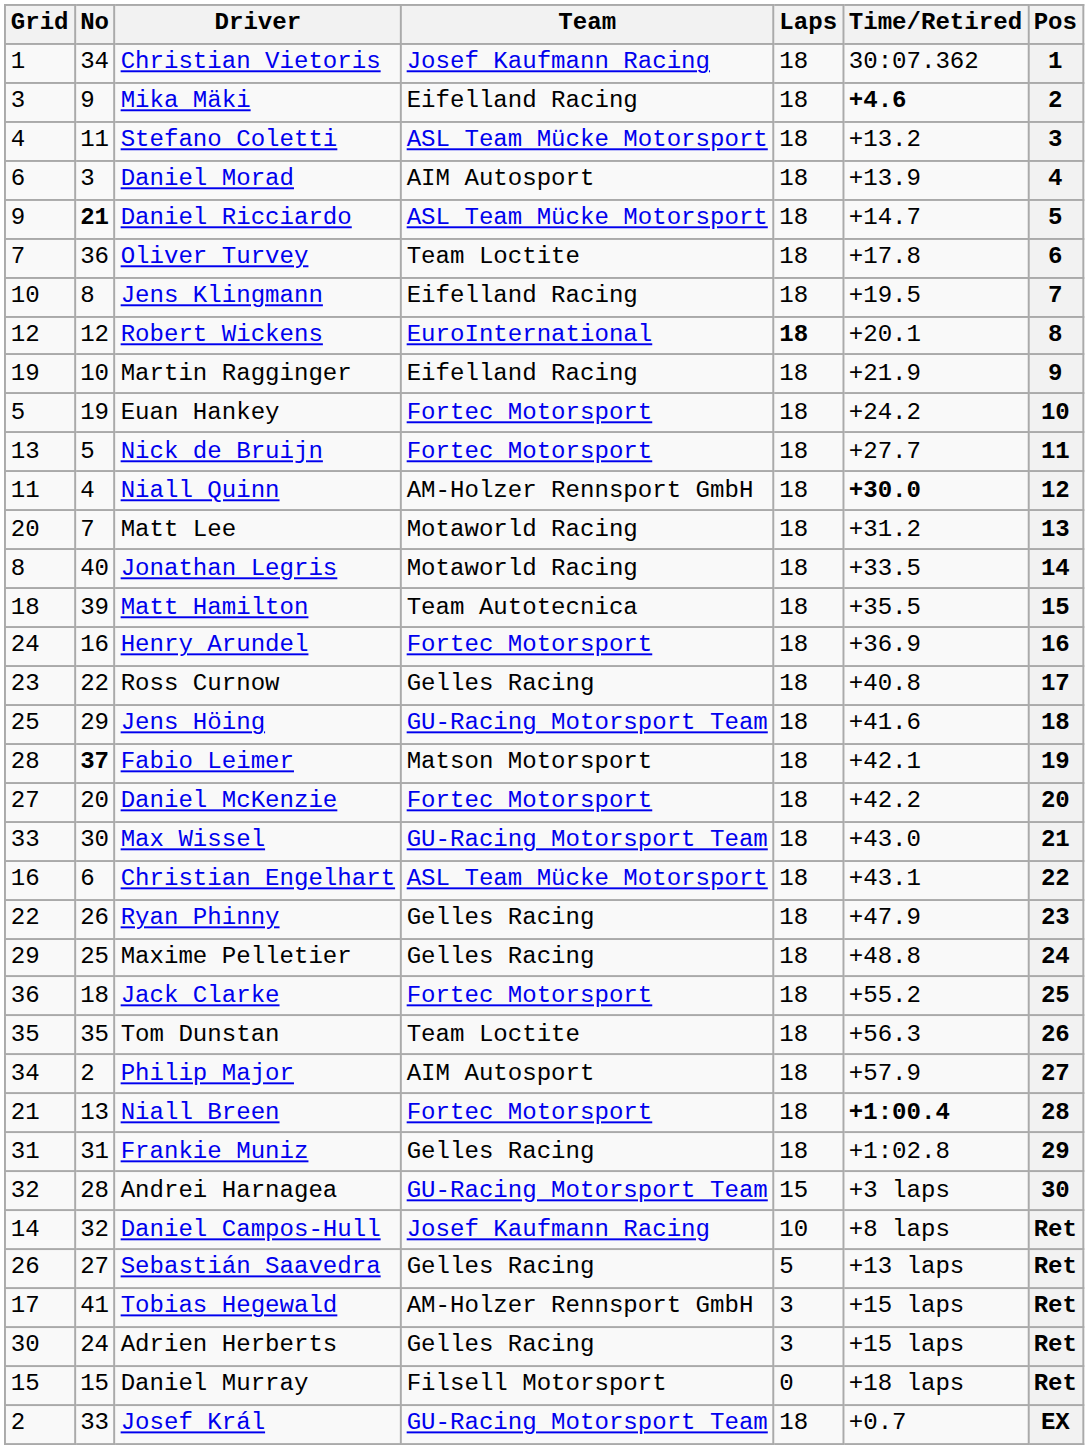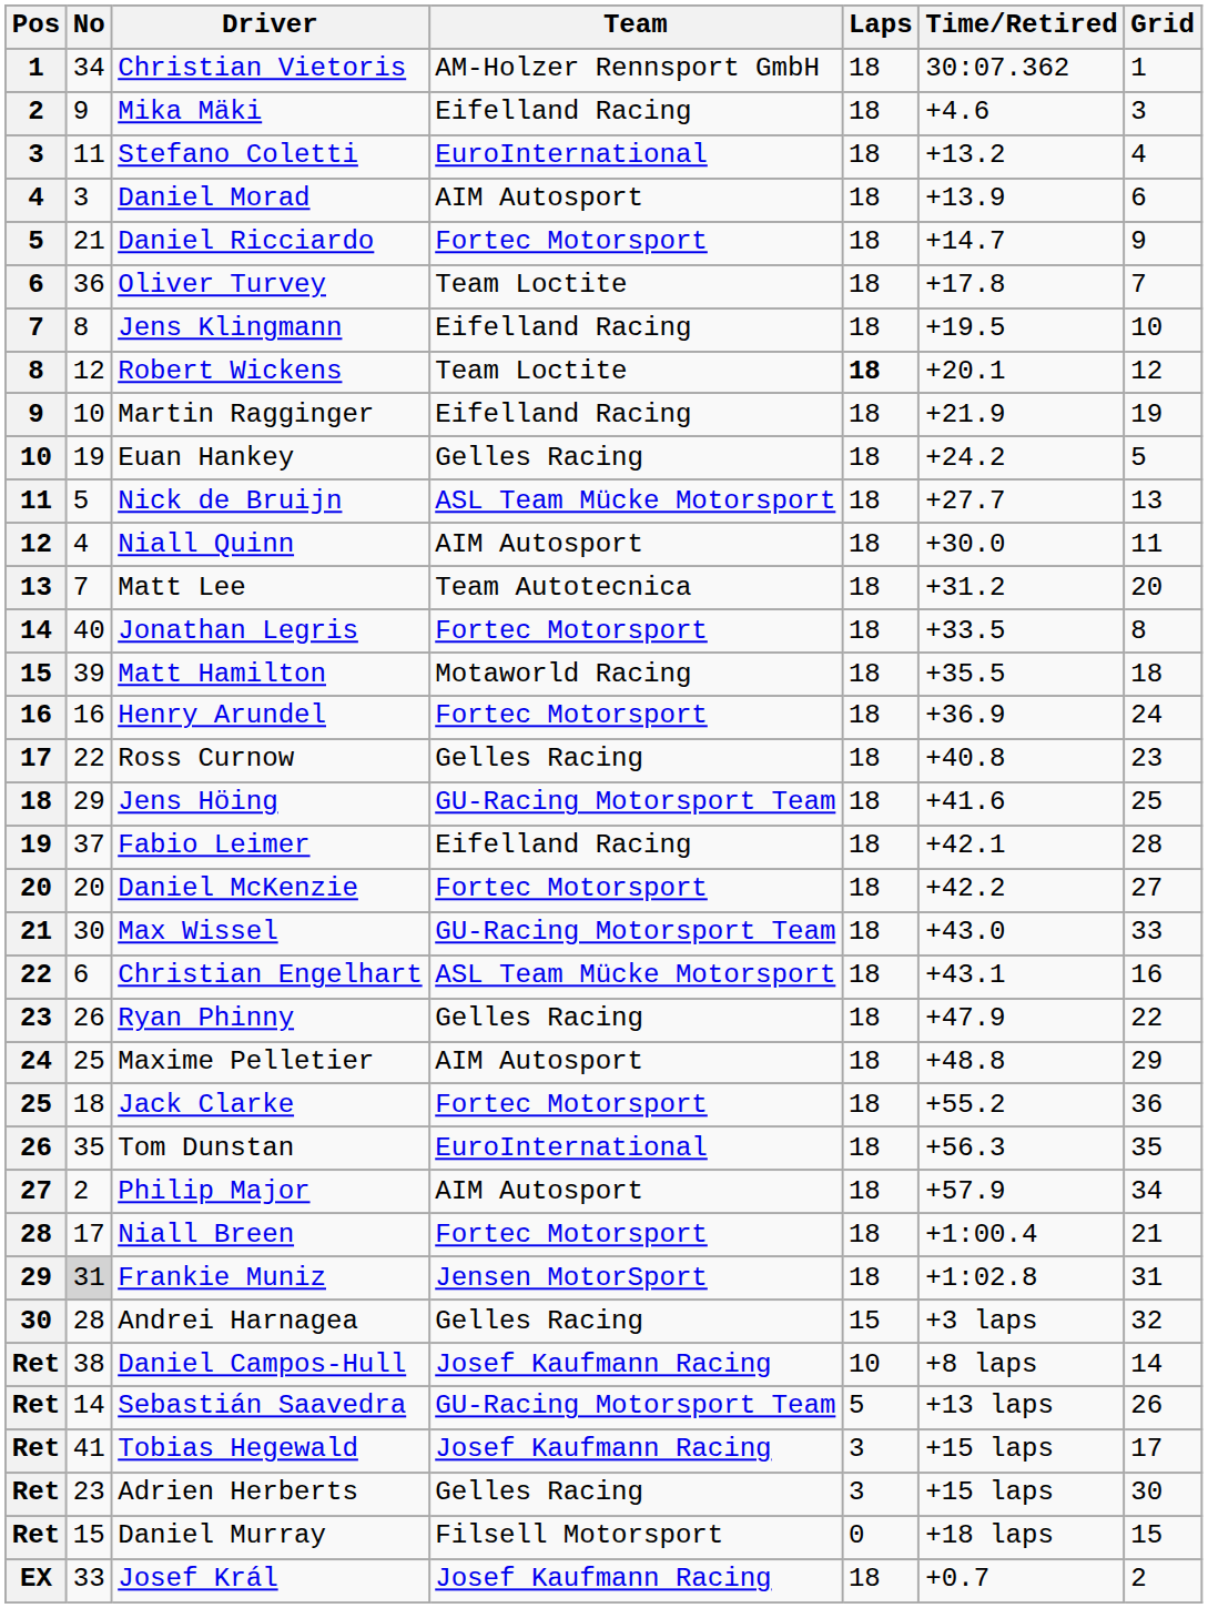 <table class="wikitable" style="font-size: 95%;">
 <tr>
-<th>Grid</th>
+<th>Pos</th>
 <th>No</th>
 <th>Driver</th>
 <th>Team</th>
 <th>Laps</th>
 <th>Time/Retired</th>
-<th>Pos</th>
+<th>Grid</th>
 </tr>
 <tr>
-<td>1</td>
+<th>1</th>
 <td>34</td>
 <td> <a href='#'>Christian Vietoris</a></td>
-<td><a href='#'>Josef Kaufmann Racing</a></td>
+<td>AM-Holzer Rennsport GmbH</td>
 <td>18</td>
 <td>30:07.362</td>
-<th>1</th>
+<td>1</td>
 </tr>
 <tr>
-<td>3</td>
+<th>2</th>
 <td>9</td>
 <td> <a href='#'>Mika Mäki</a></td>
 <td>Eifelland Racing</td>
 <td>18</td>
-<td><strong>+4.6</strong></td>
-<th>2</th>
+<td>+4.6</td>
+<td>3</td>
 </tr>
 <tr>
-<td>4</td>
+<th>3</th>
 <td>11</td>
 <td> <a href='#'>Stefano Coletti</a></td>
-<td><a href='#'>ASL Team Mücke Motorsport</a></td>
+<td><a href='#'>EuroInternational</a></td>
 <td>18</td>
 <td>+13.2</td>
-<th>3</th>
+<td>4</td>
 </tr>
 <tr>
-<td>6</td>
+<th>4</th>
 <td>3</td>
 <td> <a href='#'>Daniel Morad</a></td>
 <td>AIM Autosport</td>
 <td>18</td>
 <td>+13.9</td>
-<th>4</th>
+<td>6</td>
 </tr>
 <tr>
-<td>9</td>
-<td><strong>21</strong></td>
+<th>5</th>
+<td>21</td>
 <td> <a href='#'>Daniel Ricciardo</a></td>
-<td><a href='#'>ASL Team Mücke Motorsport</a></td>
+<td><a href='#'>Fortec Motorsport</a></td>
 <td>18</td>
 <td>+14.7</td>
-<th>5</th>
+<td>9</td>
 </tr>
 <tr>
-<td>7</td>
+<th>6</th>
 <td>36</td>
 <td> <a href='#'>Oliver Turvey</a></td>
 <td>Team Loctite</td>
 <td>18</td>
 <td>+17.8</td>
-<th>6</th>
+<td>7</td>
 </tr>
 <tr>
-<td>10</td>
+<th>7</th>
 <td>8</td>
 <td> <a href='#'>Jens Klingmann</a></td>
 <td>Eifelland Racing</td>
 <td>18</td>
 <td>+19.5</td>
-<th>7</th>
+<td>10</td>
 </tr>
 <tr>
-<td>12</td>
+<th>8</th>
 <td>12</td>
 <td> <a href='#'>Robert Wickens</a></td>
-<td><a href='#'>EuroInternational</a></td>
+<td>Team Loctite</td>
 <td><strong>18</strong></td>
 <td>+20.1</td>
-<th>8</th>
+<td>12</td>
 </tr>
 <tr>
-<td>19</td>
+<th>9</th>
 <td>10</td>
 <td> Martin Ragginger</td>
 <td>Eifelland Racing</td>
 <td>18</td>
 <td>+21.9</td>
-<th>9</th>
+<td>19</td>
 </tr>
 <tr>
-<td>5</td>
+<th>10</th>
 <td>19</td>
 <td> Euan Hankey</td>
+<td>Gelles Racing</td>
+<td>18</td>
+<td>+24.2</td>
+<td>5</td>
+</tr>
+<tr>
+<th>11</th>
+<td>5</td>
+<td> <a href='#'>Nick de Bruijn</a></td>
+<td><a href='#'>ASL Team Mücke Motorsport</a></td>
+<td>18</td>
+<td>+27.7</td>
+<td>13</td>
+</tr>
+<tr>
+<th>12</th>
+<td>4</td>
+<td> <a href='#'>Niall Quinn</a></td>
+<td>AIM Autosport</td>
+<td>18</td>
+<td>+30.0</td>
+<td>11</td>
+</tr>
+<tr>
+<th>13</th>
+<td>7</td>
+<td> Matt Lee</td>
+<td>Team Autotecnica</td>
+<td>18</td>
+<td>+31.2</td>
+<td>20</td>
+</tr>
+<tr>
+<th>14</th>
+<td>40</td>
+<td> <a href='#'>Jonathan Legris</a></td>
 <td><a href='#'>Fortec Motorsport</a></td>
 <td>18</td>
-<td>+24.2</td>
-<th>10</th>
+<td>+33.5</td>
+<td>8</td>
 </tr>
 <tr>
-<td>13</td>
-<td>5</td>
-<td> <a href='#'>Nick de Bruijn</a></td>
-<td><a href='#'>Fortec Motorsport</a></td>
+<th>15</th>
+<td>39</td>
+<td> <a href='#'>Matt Hamilton</a></td>
+<td>Motaworld Racing</td>
 <td>18</td>
-<td>+27.7</td>
-<th>11</th>
+<td>+35.5</td>
+<td>18</td>
 </tr>
 <tr>
-<td>11</td>
-<td>4</td>
-<td> <a href='#'>Niall Quinn</a></td>
-<td>AM-Holzer Rennsport GmbH</td>
-<td>18</td>
-<td><strong>+30.0</strong></td>
-<th>12</th>
-</tr>
-<tr>
-<td>20</td>
-<td>7</td>
-<td> Matt Lee</td>
-<td>Motaworld Racing</td>
-<td>18</td>
-<td>+31.2</td>
-<th>13</th>
-</tr>
-<tr>
-<td>8</td>
-<td>40</td>
-<td> <a href='#'>Jonathan Legris</a></td>
-<td>Motaworld Racing</td>
-<td>18</td>
-<td>+33.5</td>
-<th>14</th>
-</tr>
-<tr>
-<td>18</td>
-<td>39</td>
-<td> <a href='#'>Matt Hamilton</a></td>
-<td>Team Autotecnica</td>
-<td>18</td>
-<td>+35.5</td>
-<th>15</th>
-</tr>
-<tr>
-<td>24</td>
+<th>16</th>
 <td>16</td>
 <td> <a href='#'>Henry Arundel</a></td>
 <td><a href='#'>Fortec Motorsport</a></td>
 <td>18</td>
 <td>+36.9</td>
-<th>16</th>
+<td>24</td>
 </tr>
 <tr>
-<td>23</td>
+<th>17</th>
 <td>22</td>
 <td> Ross Curnow</td>
 <td>Gelles Racing</td>
 <td>18</td>
 <td>+40.8</td>
-<th>17</th>
+<td>23</td>
 </tr>
 <tr>
-<td>25</td>
+<th>18</th>
 <td>29</td>
 <td> <a href='#'>Jens Höing</a></td>
 <td><a href='#'>GU-Racing Motorsport Team</a></td>
 <td>18</td>
 <td>+41.6</td>
-<th>18</th>
+<td>25</td>
 </tr>
 <tr>
-<td>28</td>
-<td><strong>37</strong></td>
+<th>19</th>
+<td>37</td>
 <td> <a href='#'>Fabio Leimer</a></td>
-<td>Matson Motorsport</td>
+<td>Eifelland Racing</td>
 <td>18</td>
 <td>+42.1</td>
-<th>19</th>
+<td>28</td>
 </tr>
 <tr>
-<td>27</td>
+<th>20</th>
 <td>20</td>
 <td> <a href='#'>Daniel McKenzie</a></td>
 <td><a href='#'>Fortec Motorsport</a></td>
 <td>18</td>
 <td>+42.2</td>
-<th>20</th>
+<td>27</td>
 </tr>
 <tr>
-<td>33</td>
+<th>21</th>
 <td>30</td>
 <td> <a href='#'>Max Wissel</a></td>
 <td><a href='#'>GU-Racing Motorsport Team</a></td>
 <td>18</td>
 <td>+43.0</td>
-<th>21</th>
+<td>33</td>
 </tr>
 <tr>
-<td>16</td>
+<th>22</th>
 <td>6</td>
 <td> <a href='#'>Christian Engelhart</a></td>
 <td><a href='#'>ASL Team Mücke Motorsport</a></td>
 <td>18</td>
 <td>+43.1</td>
-<th>22</th>
+<td>16</td>
 </tr>
 <tr>
-<td>22</td>
+<th>23</th>
 <td>26</td>
 <td> <a href='#'>Ryan Phinny</a></td>
 <td>Gelles Racing</td>
 <td>18</td>
 <td>+47.9</td>
-<th>23</th>
+<td>22</td>
 </tr>
 <tr>
-<td>29</td>
+<th>24</th>
 <td>25</td>
 <td> Maxime Pelletier</td>
-<td>Gelles Racing</td>
+<td>AIM Autosport</td>
 <td>18</td>
 <td>+48.8</td>
-<th>24</th>
+<td>29</td>
 </tr>
 <tr>
-<td>36</td>
+<th>25</th>
 <td>18</td>
 <td> <a href='#'>Jack Clarke</a></td>
 <td><a href='#'>Fortec Motorsport</a></td>
 <td>18</td>
 <td>+55.2</td>
-<th>25</th>
+<td>36</td>
 </tr>
 <tr>
-<td>35</td>
+<th>26</th>
 <td>35</td>
 <td> Tom Dunstan</td>
-<td>Team Loctite</td>
+<td><a href='#'>EuroInternational</a></td>
 <td>18</td>
 <td>+56.3</td>
-<th>26</th>
+<td>35</td>
 </tr>
 <tr>
-<td>34</td>
+<th>27</th>
 <td>2</td>
 <td> <a href='#'>Philip Major</a></td>
 <td>AIM Autosport</td>
 <td>18</td>
 <td>+57.9</td>
-<th>27</th>
+<td>34</td>
 </tr>
 <tr>
-<td>21</td>
-<td>13</td>
+<th>28</th>
+<td>17</td>
 <td> <a href='#'>Niall Breen</a></td>
 <td><a href='#'>Fortec Motorsport</a></td>
 <td>18</td>
-<td><strong>+1:00.4</strong></td>
-<th>28</th>
+<td>+1:00.4</td>
+<td>21</td>
 </tr>
 <tr>
-<td>31</td>
-<td>31</td>
+<th>29</th>
+<td style="background: lightgrey;">31</td>
 <td> <a href='#'>Frankie Muniz</a></td>
-<td>Gelles Racing</td>
+<td><a href='#'>Jensen MotorSport</a></td>
 <td>18</td>
 <td>+1:02.8</td>
-<th>29</th>
+<td>31</td>
 </tr>
 <tr>
-<td>32</td>
+<th>30</th>
 <td>28</td>
 <td> Andrei Harnagea</td>
-<td><a href='#'>GU-Racing Motorsport Team</a></td>
+<td>Gelles Racing</td>
 <td>15</td>
 <td>+3 laps</td>
-<th>30</th>
+<td>32</td>
 </tr>
 <tr>
-<td>14</td>
-<td>32</td>
+<th>Ret</th>
+<td>38</td>
 <td> <a href='#'>Daniel Campos-Hull</a></td>
 <td><a href='#'>Josef Kaufmann Racing</a></td>
 <td>10</td>
 <td>+8 laps</td>
-<th>Ret</th>
+<td>14</td>
 </tr>
 <tr>
-<td>26</td>
-<td>27</td>
+<th>Ret</th>
+<td>14</td>
 <td> <a href='#'>Sebastián Saavedra</a></td>
-<td>Gelles Racing</td>
+<td><a href='#'>GU-Racing Motorsport Team</a></td>
 <td>5</td>
 <td>+13 laps</td>
-<th>Ret</th>
+<td>26</td>
 </tr>
 <tr>
-<td>17</td>
+<th>Ret</th>
 <td>41</td>
 <td> <a href='#'>Tobias Hegewald</a></td>
-<td>AM-Holzer Rennsport GmbH</td>
+<td><a href='#'>Josef Kaufmann Racing</a></td>
 <td>3</td>
 <td>+15 laps</td>
-<th>Ret</th>
+<td>17</td>
 </tr>
 <tr>
-<td>30</td>
-<td>24</td>
+<th>Ret</th>
+<td>23</td>
 <td> Adrien Herberts</td>
 <td>Gelles Racing</td>
 <td>3</td>
 <td>+15 laps</td>
-<th>Ret</th>
+<td>30</td>
 </tr>
 <tr>
-<td>15</td>
+<th>Ret</th>
 <td>15</td>
 <td> Daniel Murray</td>
 <td>Filsell Motorsport</td>
 <td>0</td>
 <td>+18 laps</td>
-<th>Ret</th>
+<td>15</td>
 </tr>
 <tr>
-<td>2</td>
+<th>EX</th>
 <td>33</td>
 <td> <a href='#'>Josef Král</a></td>
-<td><a href='#'>GU-Racing Motorsport Team</a></td>
+<td><a href='#'>Josef Kaufmann Racing</a></td>
 <td>18</td>
 <td>+0.7</td>
-<th>EX</th>
+<td>2</td>
 </tr>
 </table>
